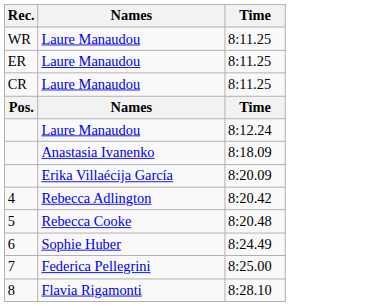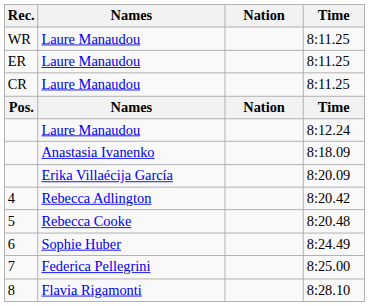 <table class=wikitable>
 <tr>
 <th width="30">Rec.</th>
 <th width="200">Names</th>
+<th width="80">Nation</th>
 <th width="60">Time</th>
 </tr>
 <tr>
 <td>WR</td>
 <td><a href='#'>Laure Manaudou</a></td>
+<td></td>
 <td>8:11.25</td>
 </tr>
 <tr>
 <td>ER</td>
 <td><a href='#'>Laure Manaudou</a></td>
+<td></td>
 <td>8:11.25</td>
 </tr>
 <tr>
 <td>CR</td>
 <td><a href='#'>Laure Manaudou</a></td>
+<td></td>
 <td>8:11.25</td>
 </tr>
 <tr>
 <th>Pos.</th>
 <th>Names</th>
+<th>Nation</th>
 <th>Time</th>
 </tr>
 <tr>
 <td></td>
 <td><a href='#'>Laure Manaudou</a></td>
+<td></td>
 <td>8:12.24</td>
 </tr>
 <tr>
 <td></td>
 <td><a href='#'>Anastasia Ivanenko</a></td>
+<td></td>
 <td>8:18.09</td>
 </tr>
 <tr>
 <td></td>
 <td><a href='#'>Erika Villaécija García</a></td>
+<td></td>
 <td>8:20.09</td>
 </tr>
 <tr>
 <td>4</td>
 <td><a href='#'>Rebecca Adlington</a></td>
+<td></td>
 <td>8:20.42</td>
 </tr>
 <tr>
 <td>5</td>
 <td><a href='#'>Rebecca Cooke</a></td>
+<td></td>
 <td>8:20.48</td>
 </tr>
 <tr>
 <td>6</td>
 <td><a href='#'>Sophie Huber</a></td>
+<td></td>
 <td>8:24.49</td>
 </tr>
 <tr>
 <td>7</td>
 <td><a href='#'>Federica Pellegrini</a></td>
+<td></td>
 <td>8:25.00</td>
 </tr>
 <tr>
 <td>8</td>
 <td><a href='#'>Flavia Rigamonti</a></td>
+<td></td>
 <td>8:28.10</td>
 </tr>
 </table>
